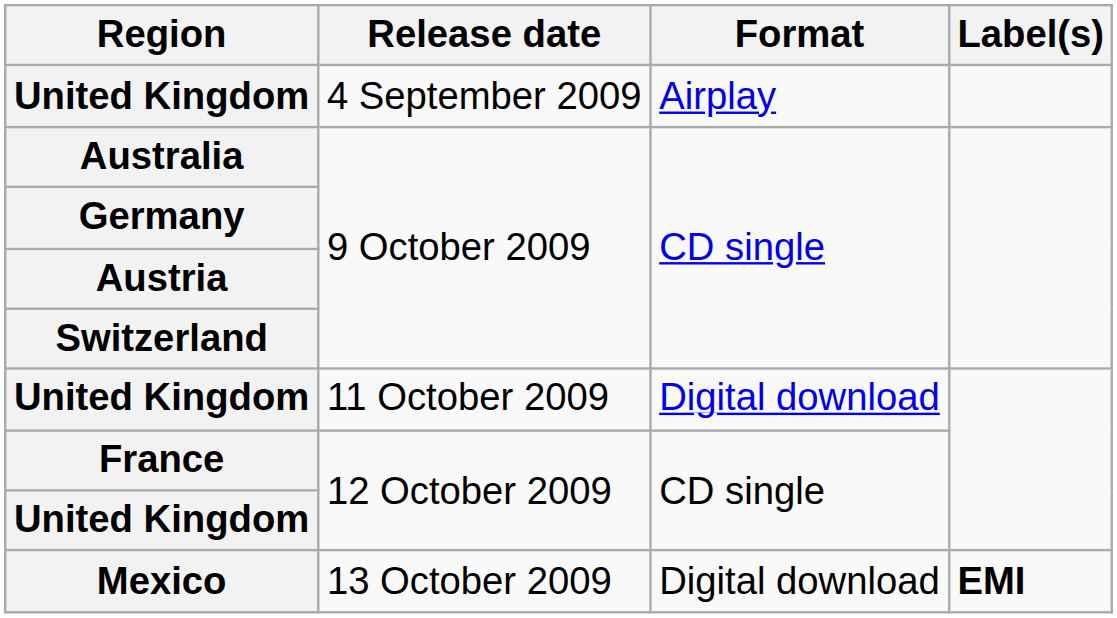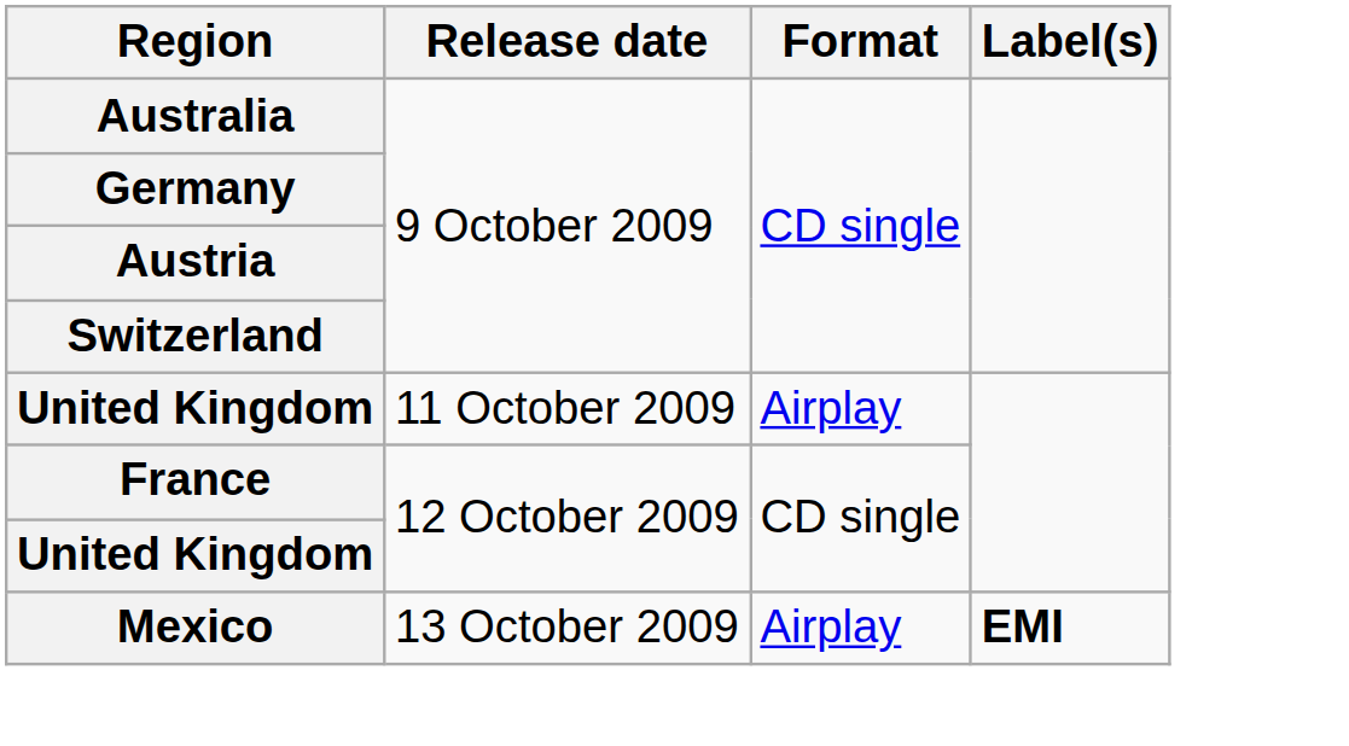 <table class="wikitable plainrowheaders">
 <tr>
 <th>Region</th>
 <th>Release date</th>
 <th>Format</th>
 <th>Label(s)</th>
-</tr>
-<tr>
-<th scope="row">United Kingdom</th>
-<td>4 September 2009</td>
-<td><a href='#'>Airplay</a></td>
-<td></td>
 </tr>
 <tr>
 <th scope="row">Australia</th>
 <td rowspan="4">9 October 2009</td>
 <td rowspan="4"><a href='#'>CD single</a></td>
 <td rowspan="4"></td>
 </tr>
 <tr>
 <th scope="row">Germany</th>
 </tr>
 <tr>
 <th scope="row">Austria</th>
 </tr>
 <tr>
 <th scope="row">Switzerland</th>
 </tr>
 <tr>
 <th scope="row">United Kingdom</th>
 <td>11 October 2009</td>
-<td><a href='#'>Digital download</a></td>
+<td><a href='#'>Airplay</a></td>
 <td rowspan="3"></td>
 </tr>
 <tr>
 <th scope="row">France</th>
 <td rowspan="2">12 October 2009</td>
 <td rowspan="2">CD single</td>
 </tr>
 <tr>
 <th scope="row">United Kingdom</th>
 </tr>
 <tr>
 <th scope="row">Mexico</th>
 <td>13 October 2009</td>
-<td>Digital download</td>
+<td><a href='#'>Airplay</a></td>
 <td><strong>EMI</strong></td>
 </tr>
 </table>
